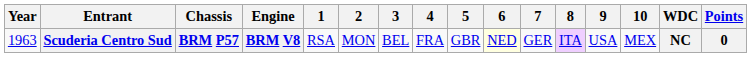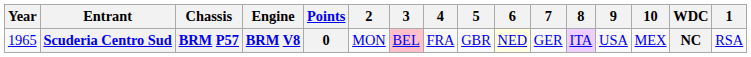 <table class="wikitable" style="text-align:center; font-size:90%">
 <tr>
 <th>Year</th>
 <th>Entrant</th>
 <th>Chassis</th>
 <th>Engine</th>
-<th>1</th>
+<th><a href='#'>Points</a></th>
 <th>2</th>
 <th>3</th>
 <th>4</th>
 <th>5</th>
 <th>6</th>
 <th>7</th>
 <th>8</th>
 <th>9</th>
 <th>10</th>
 <th>WDC</th>
-<th><a href='#'>Points</a></th>
+<th>1</th>
 </tr>
 <tr>
-<td><a href='#'>1963</a></td>
+<td><a href='#'>1965</a></td>
 <th><a href='#'>Scuderia Centro Sud</a></th>
 <th><a href='#'>BRM</a> <a href='#'>P57</a></th>
 <th><a href='#'>BRM</a> <a href='#'>V8</a></th>
-<td><a href='#'>RSA</a></td>
+<th>0</th>
 <td><a href='#'>MON</a></td>
-<td><a href='#'>BEL</a></td>
+<td style="background: pink;"><a href='#'>BEL</a></td>
 <td><a href='#'>FRA</a></td>
 <td><a href='#'>GBR</a></td>
 <td style="background: lightyellow;"><a href='#'>NED</a></td>
 <td><a href='#'>GER</a></td>
 <td style="background:#EFCFFF;"><a href='#'>ITA</a><br></td>
 <td><a href='#'>USA</a></td>
 <td><a href='#'>MEX</a></td>
 <th>NC</th>
-<th>0</th>
+<td><a href='#'>RSA</a></td>
 </tr>
 </table>
